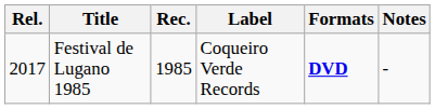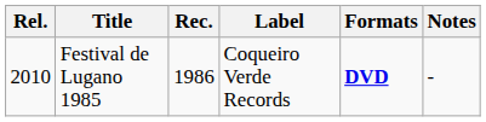 <table class="wikitable" style="width:60%;">
 <tr>
 <th>Rel.</th>
 <th>Title</th>
 <th>Rec.</th>
 <th>Label</th>
 <th>Formats</th>
 <th>Notes</th>
 </tr>
 <tr>
-<td>2017</td>
+<td>2010</td>
 <td>Festival de Lugano 1985</td>
-<td>1985</td>
+<td>1986</td>
 <td>Coqueiro Verde Records</td>
 <td><strong><a href='#'>DVD</a></strong></td>
 <td>-</td>
 </tr>
 </table>
